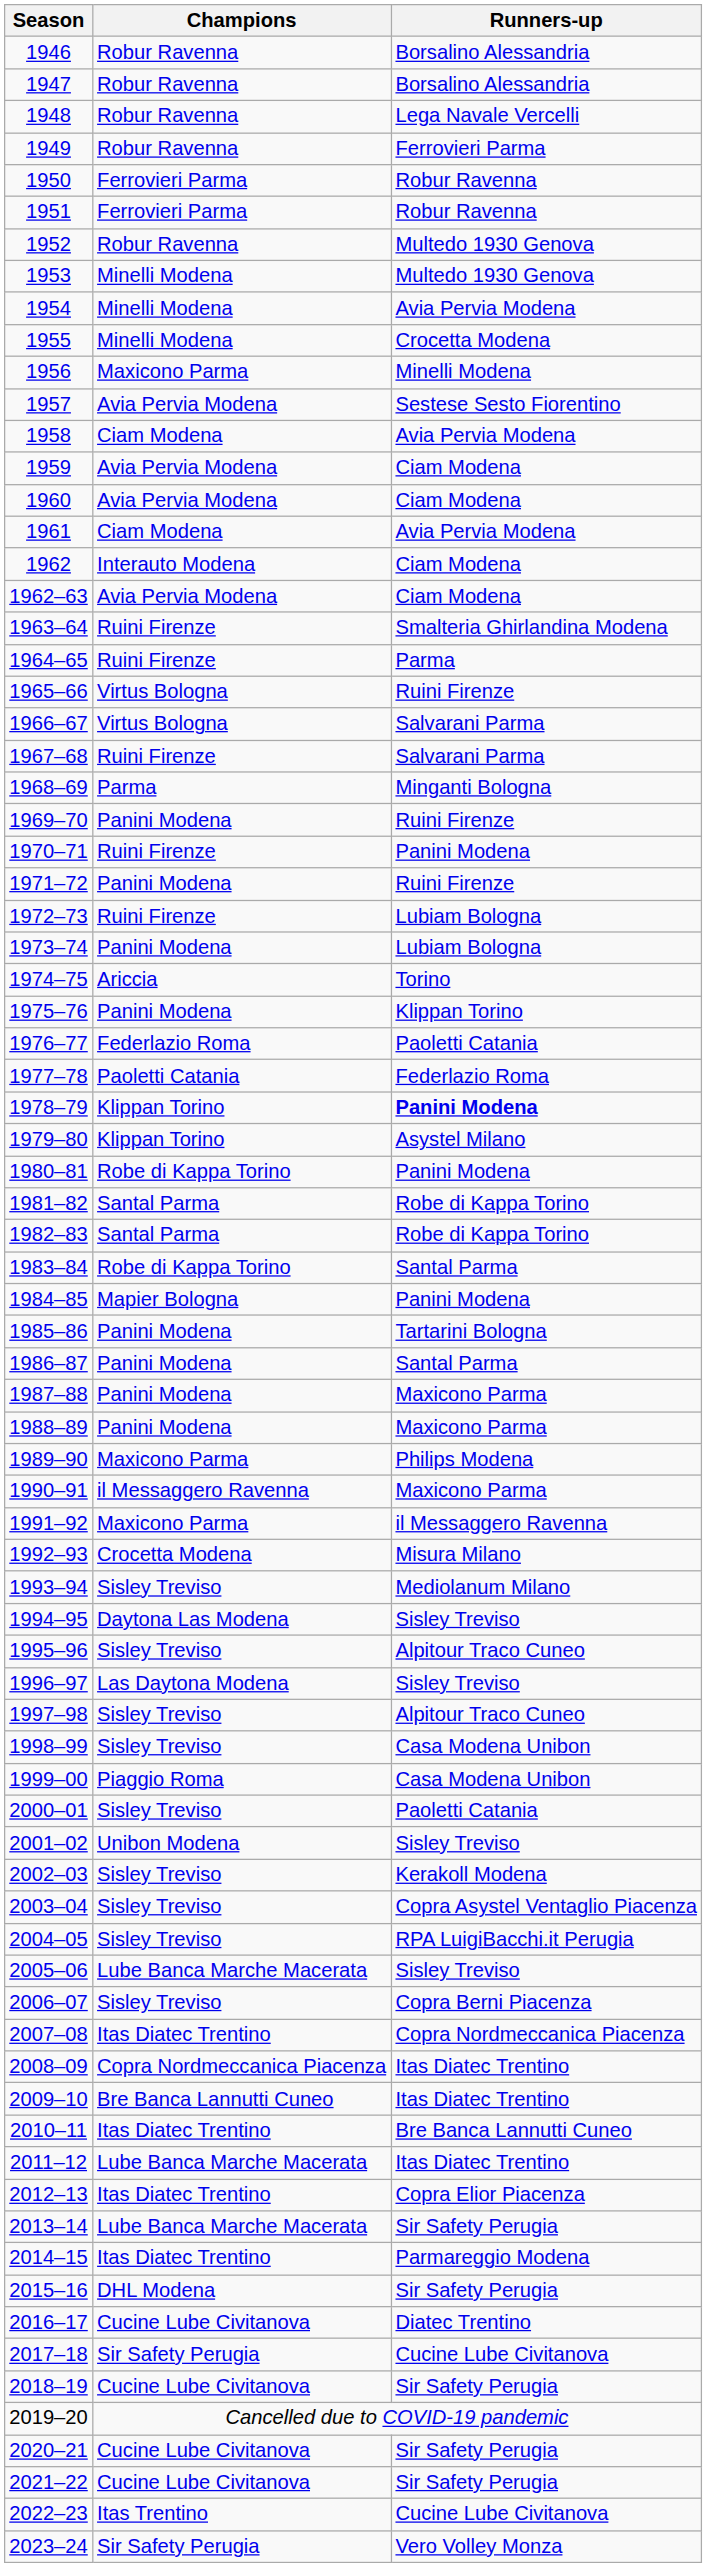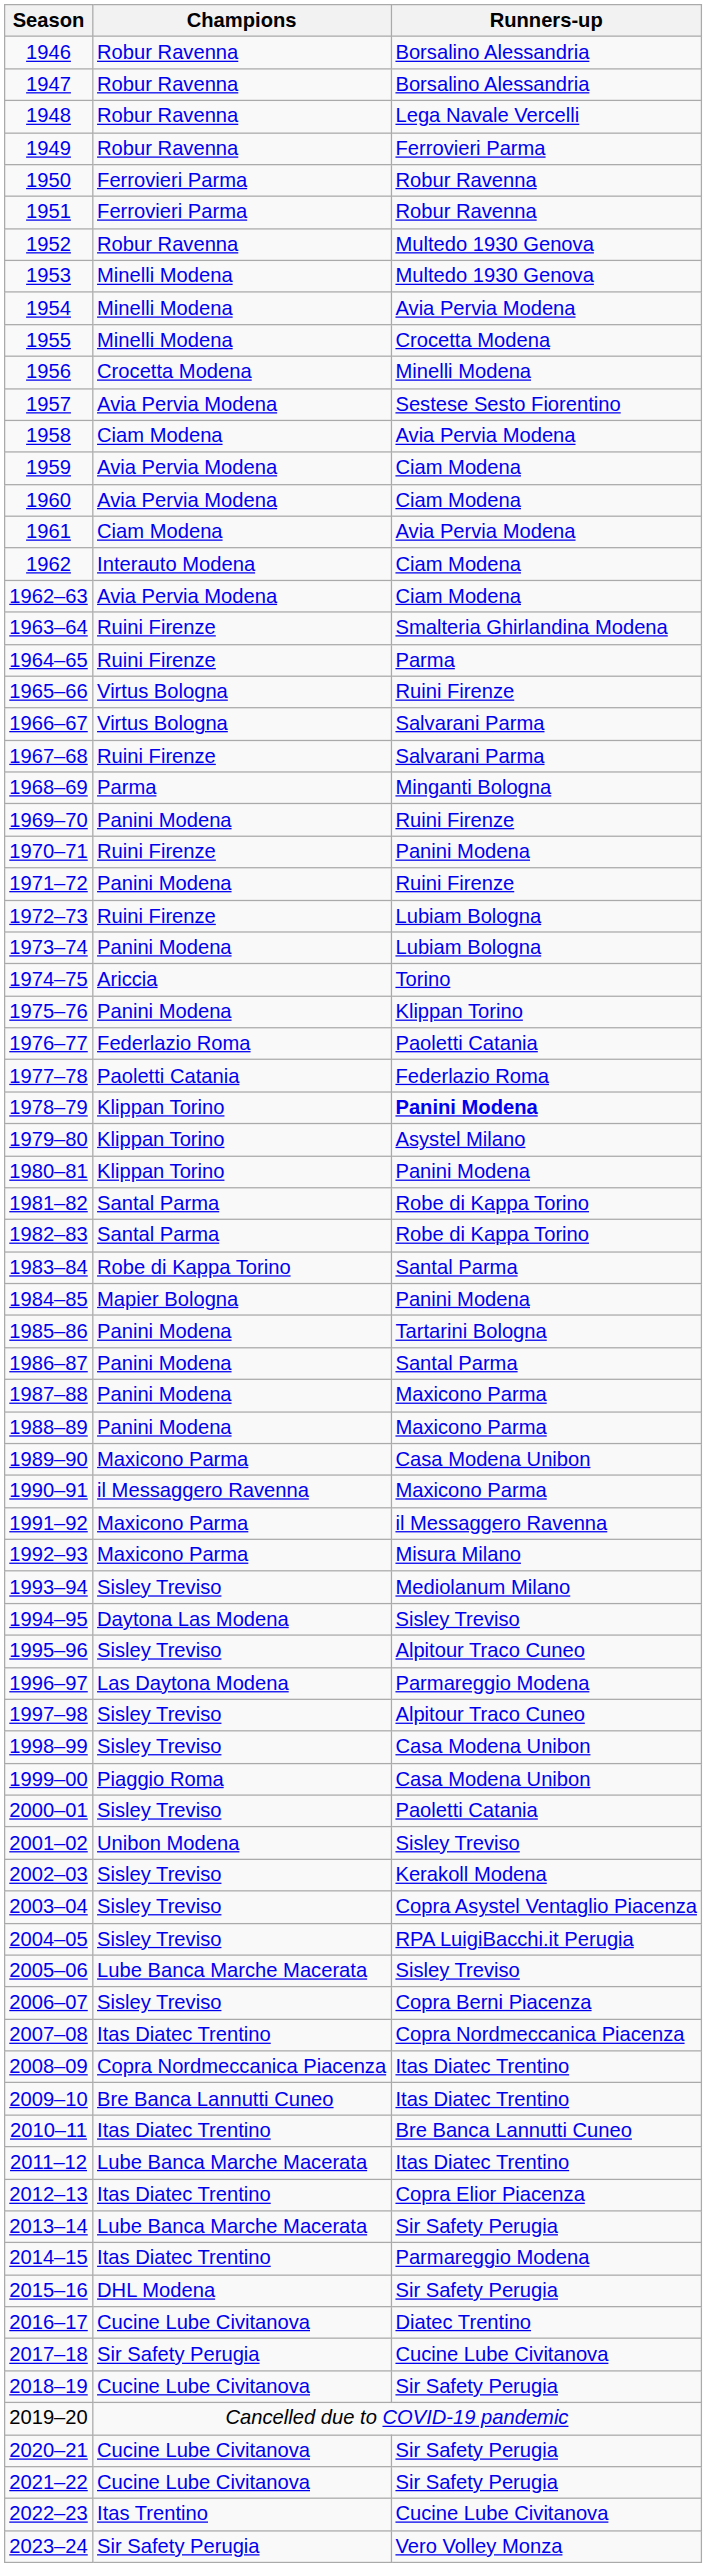 <table class="wikitable">
 <tr>
 <th>Season</th>
 <th>Champions</th>
 <th>Runners-up</th>
 </tr>
 <tr>
 <td align="center"><a href='#'>1946</a></td>
 <td><a href='#'>Robur Ravenna</a></td>
 <td><a href='#'>Borsalino Alessandria</a></td>
 </tr>
 <tr>
 <td align="center"><a href='#'>1947</a></td>
 <td><a href='#'>Robur Ravenna</a></td>
 <td><a href='#'>Borsalino Alessandria</a></td>
 </tr>
 <tr>
 <td align="center"><a href='#'>1948</a></td>
 <td><a href='#'>Robur Ravenna</a></td>
 <td><a href='#'>Lega Navale Vercelli</a></td>
 </tr>
 <tr>
 <td align="center"><a href='#'>1949</a></td>
 <td><a href='#'>Robur Ravenna</a></td>
 <td><a href='#'>Ferrovieri Parma</a></td>
 </tr>
 <tr>
 <td align="center"><a href='#'>1950</a></td>
 <td><a href='#'>Ferrovieri Parma</a></td>
 <td><a href='#'>Robur Ravenna</a></td>
 </tr>
 <tr>
 <td align="center"><a href='#'>1951</a></td>
 <td><a href='#'>Ferrovieri Parma</a></td>
 <td><a href='#'>Robur Ravenna</a></td>
 </tr>
 <tr>
 <td align="center"><a href='#'>1952</a></td>
 <td><a href='#'>Robur Ravenna</a></td>
 <td><a href='#'>Multedo 1930 Genova</a></td>
 </tr>
 <tr>
 <td align="center"><a href='#'>1953</a></td>
 <td><a href='#'>Minelli Modena</a></td>
 <td><a href='#'>Multedo 1930 Genova</a></td>
 </tr>
 <tr>
 <td align="center"><a href='#'>1954</a></td>
 <td><a href='#'>Minelli Modena</a></td>
 <td><a href='#'>Avia Pervia Modena</a></td>
 </tr>
 <tr>
 <td align="center"><a href='#'>1955</a></td>
 <td><a href='#'>Minelli Modena</a></td>
 <td><a href='#'>Crocetta Modena</a></td>
 </tr>
 <tr>
 <td align="center"><a href='#'>1956</a></td>
-<td><a href='#'>Maxicono Parma</a></td>
+<td><a href='#'>Crocetta Modena</a></td>
 <td><a href='#'>Minelli Modena</a></td>
 </tr>
 <tr>
 <td align="center"><a href='#'>1957</a></td>
 <td><a href='#'>Avia Pervia Modena</a></td>
 <td><a href='#'>Sestese Sesto Fiorentino</a></td>
 </tr>
 <tr>
 <td align="center"><a href='#'>1958</a></td>
 <td><a href='#'>Ciam Modena</a></td>
 <td><a href='#'>Avia Pervia Modena</a></td>
 </tr>
 <tr>
 <td align="center"><a href='#'>1959</a></td>
 <td><a href='#'>Avia Pervia Modena</a></td>
 <td><a href='#'>Ciam Modena</a></td>
 </tr>
 <tr>
 <td align="center"><a href='#'>1960</a></td>
 <td><a href='#'>Avia Pervia Modena</a></td>
 <td><a href='#'>Ciam Modena</a></td>
 </tr>
 <tr>
 <td align="center"><a href='#'>1961</a></td>
 <td><a href='#'>Ciam Modena</a></td>
 <td><a href='#'>Avia Pervia Modena</a></td>
 </tr>
 <tr>
 <td align="center"><a href='#'>1962</a></td>
 <td><a href='#'>Interauto Modena</a></td>
 <td><a href='#'>Ciam Modena</a></td>
 </tr>
 <tr>
 <td align="center"><a href='#'>1962–63</a></td>
 <td><a href='#'>Avia Pervia Modena</a></td>
 <td><a href='#'>Ciam Modena</a></td>
 </tr>
 <tr>
 <td align="center"><a href='#'>1963–64</a></td>
 <td><a href='#'>Ruini Firenze</a></td>
 <td><a href='#'>Smalteria Ghirlandina Modena</a></td>
 </tr>
 <tr>
 <td align="center"><a href='#'>1964–65</a></td>
 <td><a href='#'>Ruini Firenze</a></td>
 <td><a href='#'>Parma</a></td>
 </tr>
 <tr>
 <td align="center"><a href='#'>1965–66</a></td>
 <td><a href='#'>Virtus Bologna</a></td>
 <td><a href='#'>Ruini Firenze</a></td>
 </tr>
 <tr>
 <td align="center"><a href='#'>1966–67</a></td>
 <td><a href='#'>Virtus Bologna</a></td>
 <td><a href='#'>Salvarani Parma</a></td>
 </tr>
 <tr>
 <td align="center"><a href='#'>1967–68</a></td>
 <td><a href='#'>Ruini Firenze</a></td>
 <td><a href='#'>Salvarani Parma</a></td>
 </tr>
 <tr>
 <td align="center"><a href='#'>1968–69</a></td>
 <td><a href='#'>Parma</a></td>
 <td><a href='#'>Minganti Bologna</a></td>
 </tr>
 <tr>
 <td align="center"><a href='#'>1969–70</a></td>
 <td><a href='#'>Panini Modena</a></td>
 <td><a href='#'>Ruini Firenze</a></td>
 </tr>
 <tr>
 <td align="center"><a href='#'>1970–71</a></td>
 <td><a href='#'>Ruini Firenze</a></td>
 <td><a href='#'>Panini Modena</a></td>
 </tr>
 <tr>
 <td align="center"><a href='#'>1971–72</a></td>
 <td><a href='#'>Panini Modena</a></td>
 <td><a href='#'>Ruini Firenze</a></td>
 </tr>
 <tr>
 <td align="center"><a href='#'>1972–73</a></td>
 <td><a href='#'>Ruini Firenze</a></td>
 <td><a href='#'>Lubiam Bologna</a></td>
 </tr>
 <tr>
 <td align="center"><a href='#'>1973–74</a></td>
 <td><a href='#'>Panini Modena</a></td>
 <td><a href='#'>Lubiam Bologna</a></td>
 </tr>
 <tr>
 <td align="center"><a href='#'>1974–75</a></td>
 <td><a href='#'>Ariccia</a></td>
 <td><a href='#'>Torino</a></td>
 </tr>
 <tr>
 <td align="center"><a href='#'>1975–76</a></td>
 <td><a href='#'>Panini Modena</a></td>
 <td><a href='#'>Klippan Torino</a></td>
 </tr>
 <tr>
 <td align="center"><a href='#'>1976–77</a></td>
 <td><a href='#'>Federlazio Roma</a></td>
 <td><a href='#'>Paoletti Catania</a></td>
 </tr>
 <tr>
 <td align="center"><a href='#'>1977–78</a></td>
 <td><a href='#'>Paoletti Catania</a></td>
 <td><a href='#'>Federlazio Roma</a></td>
 </tr>
 <tr>
 <td align="center"><a href='#'>1978–79</a></td>
 <td><a href='#'>Klippan Torino</a></td>
 <td><strong><a href='#'>Panini Modena</a></strong></td>
 </tr>
 <tr>
 <td align="center"><a href='#'>1979–80</a></td>
 <td><a href='#'>Klippan Torino</a></td>
 <td><a href='#'>Asystel Milano</a></td>
 </tr>
 <tr>
 <td align="center"><a href='#'>1980–81</a></td>
-<td><a href='#'>Robe di Kappa Torino</a></td>
+<td><a href='#'>Klippan Torino</a></td>
 <td><a href='#'>Panini Modena</a></td>
 </tr>
 <tr>
 <td align="center"><a href='#'>1981–82</a></td>
 <td><a href='#'>Santal Parma</a></td>
 <td><a href='#'>Robe di Kappa Torino</a></td>
 </tr>
 <tr>
 <td align="center"><a href='#'>1982–83</a></td>
 <td><a href='#'>Santal Parma</a></td>
 <td><a href='#'>Robe di Kappa Torino</a></td>
 </tr>
 <tr>
 <td align="center"><a href='#'>1983–84</a></td>
 <td><a href='#'>Robe di Kappa Torino</a></td>
 <td><a href='#'>Santal Parma</a></td>
 </tr>
 <tr>
 <td align="center"><a href='#'>1984–85</a></td>
 <td><a href='#'>Mapier Bologna</a></td>
 <td><a href='#'>Panini Modena</a></td>
 </tr>
 <tr>
 <td align="center"><a href='#'>1985–86</a></td>
 <td><a href='#'>Panini Modena</a></td>
 <td><a href='#'>Tartarini Bologna</a></td>
 </tr>
 <tr>
 <td align="center"><a href='#'>1986–87</a></td>
 <td><a href='#'>Panini Modena</a></td>
 <td><a href='#'>Santal Parma</a></td>
 </tr>
 <tr>
 <td align="center"><a href='#'>1987–88</a></td>
 <td><a href='#'>Panini Modena</a></td>
 <td><a href='#'>Maxicono Parma</a></td>
 </tr>
 <tr>
 <td align="center"><a href='#'>1988–89</a></td>
 <td><a href='#'>Panini Modena</a></td>
 <td><a href='#'>Maxicono Parma</a></td>
 </tr>
 <tr>
 <td align="center"><a href='#'>1989–90</a></td>
 <td><a href='#'>Maxicono Parma</a></td>
-<td><a href='#'>Philips Modena</a></td>
+<td><a href='#'>Casa Modena Unibon</a></td>
 </tr>
 <tr>
 <td align="center"><a href='#'>1990–91</a></td>
 <td><a href='#'>il Messaggero Ravenna</a></td>
 <td><a href='#'>Maxicono Parma</a></td>
 </tr>
 <tr>
 <td align="center"><a href='#'>1991–92</a></td>
 <td><a href='#'>Maxicono Parma</a></td>
 <td><a href='#'>il Messaggero Ravenna</a></td>
 </tr>
 <tr>
 <td align="center"><a href='#'>1992–93</a></td>
-<td><a href='#'>Crocetta Modena</a></td>
+<td><a href='#'>Maxicono Parma</a></td>
 <td><a href='#'>Misura Milano</a></td>
 </tr>
 <tr>
 <td align="center"><a href='#'>1993–94</a></td>
 <td><a href='#'>Sisley Treviso</a></td>
 <td><a href='#'>Mediolanum Milano</a></td>
 </tr>
 <tr>
 <td align="center"><a href='#'>1994–95</a></td>
 <td><a href='#'>Daytona Las Modena</a></td>
 <td><a href='#'>Sisley Treviso</a></td>
 </tr>
 <tr>
 <td align="center"><a href='#'>1995–96</a></td>
 <td><a href='#'>Sisley Treviso</a></td>
 <td><a href='#'>Alpitour Traco Cuneo</a></td>
 </tr>
 <tr>
 <td align="center"><a href='#'>1996–97</a></td>
 <td><a href='#'>Las Daytona Modena</a></td>
-<td><a href='#'>Sisley Treviso</a></td>
+<td><a href='#'>Parmareggio Modena</a></td>
 </tr>
 <tr>
 <td align="center"><a href='#'>1997–98</a></td>
 <td><a href='#'>Sisley Treviso</a></td>
 <td><a href='#'>Alpitour Traco Cuneo</a></td>
 </tr>
 <tr>
 <td align="center"><a href='#'>1998–99</a></td>
 <td><a href='#'>Sisley Treviso</a></td>
 <td><a href='#'>Casa Modena Unibon</a></td>
 </tr>
 <tr>
 <td align="center"><a href='#'>1999–00</a></td>
 <td><a href='#'>Piaggio Roma</a></td>
 <td><a href='#'>Casa Modena Unibon</a></td>
 </tr>
 <tr>
 <td align="center"><a href='#'>2000–01</a></td>
 <td><a href='#'>Sisley Treviso</a></td>
 <td><a href='#'>Paoletti Catania</a></td>
 </tr>
 <tr>
 <td align="center"><a href='#'>2001–02</a></td>
 <td><a href='#'>Unibon Modena</a></td>
 <td><a href='#'>Sisley Treviso</a></td>
 </tr>
 <tr>
 <td align="center"><a href='#'>2002–03</a></td>
 <td><a href='#'>Sisley Treviso</a></td>
 <td><a href='#'>Kerakoll Modena</a></td>
 </tr>
 <tr>
 <td align="center"><a href='#'>2003–04</a></td>
 <td><a href='#'>Sisley Treviso</a></td>
 <td><a href='#'>Copra Asystel Ventaglio Piacenza</a></td>
 </tr>
 <tr>
 <td align="center"><a href='#'>2004–05</a></td>
 <td><a href='#'>Sisley Treviso</a></td>
 <td><a href='#'>RPA LuigiBacchi.it Perugia</a></td>
 </tr>
 <tr>
 <td align="center"><a href='#'>2005–06</a></td>
 <td><a href='#'>Lube Banca Marche Macerata</a></td>
 <td><a href='#'>Sisley Treviso</a></td>
 </tr>
 <tr>
 <td align="center"><a href='#'>2006–07</a></td>
 <td><a href='#'>Sisley Treviso</a></td>
 <td><a href='#'>Copra Berni Piacenza</a></td>
 </tr>
 <tr>
 <td align="center"><a href='#'>2007–08</a></td>
 <td><a href='#'>Itas Diatec Trentino</a></td>
 <td><a href='#'>Copra Nordmeccanica Piacenza</a></td>
 </tr>
 <tr>
 <td align="center"><a href='#'>2008–09</a></td>
 <td><a href='#'>Copra Nordmeccanica Piacenza</a></td>
 <td><a href='#'>Itas Diatec Trentino</a></td>
 </tr>
 <tr>
 <td align="center"><a href='#'>2009–10</a></td>
 <td><a href='#'>Bre Banca Lannutti Cuneo</a></td>
 <td><a href='#'>Itas Diatec Trentino</a></td>
 </tr>
 <tr>
 <td align="center"><a href='#'>2010–11</a></td>
 <td><a href='#'>Itas Diatec Trentino</a></td>
 <td><a href='#'>Bre Banca Lannutti Cuneo</a></td>
 </tr>
 <tr>
 <td align="center"><a href='#'>2011–12</a></td>
 <td><a href='#'>Lube Banca Marche Macerata</a></td>
 <td><a href='#'>Itas Diatec Trentino</a></td>
 </tr>
 <tr>
 <td align="center"><a href='#'>2012–13</a></td>
 <td><a href='#'>Itas Diatec Trentino</a></td>
 <td><a href='#'>Copra Elior Piacenza</a></td>
 </tr>
 <tr>
 <td align="center"><a href='#'>2013–14</a></td>
 <td><a href='#'>Lube Banca Marche Macerata</a></td>
 <td><a href='#'>Sir Safety Perugia</a></td>
 </tr>
 <tr>
 <td align="center"><a href='#'>2014–15</a></td>
 <td><a href='#'>Itas Diatec Trentino</a></td>
 <td><a href='#'>Parmareggio Modena</a></td>
 </tr>
 <tr>
 <td align="center"><a href='#'>2015–16</a></td>
 <td><a href='#'>DHL Modena</a></td>
 <td><a href='#'>Sir Safety Perugia</a></td>
 </tr>
 <tr>
 <td align="center"><a href='#'>2016–17</a></td>
 <td><a href='#'>Cucine Lube Civitanova</a></td>
 <td><a href='#'>Diatec Trentino</a></td>
 </tr>
 <tr>
 <td align="center"><a href='#'>2017–18</a></td>
 <td><a href='#'>Sir Safety Perugia</a></td>
 <td><a href='#'>Cucine Lube Civitanova</a></td>
 </tr>
 <tr>
 <td align="center"><a href='#'>2018–19</a></td>
 <td><a href='#'>Cucine Lube Civitanova</a></td>
 <td><a href='#'>Sir Safety Perugia</a></td>
 </tr>
 <tr>
 <td align="center">2019–20</td>
 <td colspan=2 align="center"><em>Cancelled due to <a href='#'>COVID-19 pandemic</a></em></td>
 </tr>
 <tr>
 <td align="center"><a href='#'>2020–21</a></td>
 <td><a href='#'>Cucine Lube Civitanova</a></td>
 <td><a href='#'>Sir Safety Perugia</a></td>
 </tr>
 <tr>
 <td align="center"><a href='#'>2021–22</a></td>
 <td><a href='#'>Cucine Lube Civitanova</a></td>
 <td><a href='#'>Sir Safety Perugia</a></td>
 </tr>
 <tr>
 <td align="center"><a href='#'>2022–23</a></td>
 <td><a href='#'>Itas Trentino</a></td>
 <td><a href='#'>Cucine Lube Civitanova</a></td>
 </tr>
 <tr>
 <td align="center"><a href='#'>2023–24</a></td>
 <td><a href='#'>Sir Safety Perugia</a></td>
 <td><a href='#'>Vero Volley Monza</a></td>
 </tr>
 </table>
